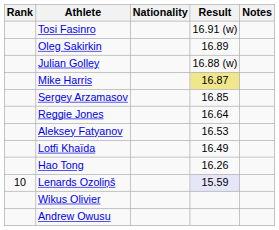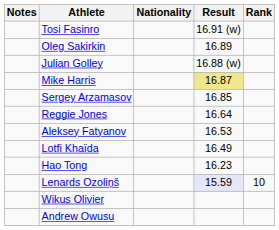 <table class="wikitable sortable" style="text-align:center">
 <tr>
-<th>Rank</th>
+<th>Notes</th>
 <th>Athlete</th>
 <th>Nationality</th>
 <th>Result</th>
-<th>Notes</th>
+<th>Rank</th>
 </tr>
 <tr>
 <td></td>
 <td align=left><a href='#'>Tosi Fasinro</a></td>
 <td align=left></td>
 <td>16.91 (w)</td>
 <td></td>
 </tr>
 <tr>
 <td></td>
 <td align=left><a href='#'>Oleg Sakirkin</a></td>
 <td align=left></td>
 <td>16.89</td>
 <td></td>
 </tr>
 <tr>
 <td></td>
 <td align=left><a href='#'>Julian Golley</a></td>
 <td align=left></td>
 <td>16.88 (w)</td>
 <td></td>
 </tr>
 <tr>
 <td></td>
 <td align=left><a href='#'>Mike Harris</a></td>
 <td align=left></td>
 <td style="background: khaki;">16.87</td>
 <td></td>
 </tr>
 <tr>
 <td></td>
 <td align=left><a href='#'>Sergey Arzamasov</a></td>
 <td align=left></td>
 <td>16.85</td>
 <td></td>
 </tr>
 <tr>
 <td></td>
 <td align=left><a href='#'>Reggie Jones</a></td>
 <td align=left></td>
 <td>16.64</td>
 <td></td>
 </tr>
 <tr>
 <td></td>
 <td align=left><a href='#'>Aleksey Fatyanov</a></td>
 <td align=left></td>
 <td>16.53</td>
 <td></td>
 </tr>
 <tr>
 <td></td>
 <td align=left><a href='#'>Lotfi Khaïda</a></td>
 <td align=left></td>
 <td>16.49</td>
 <td></td>
 </tr>
 <tr>
 <td></td>
 <td align=left><a href='#'>Hao Tong</a></td>
 <td align=left></td>
-<td>16.26</td>
+<td>16.23</td>
 <td></td>
 </tr>
 <tr>
-<td>10</td>
+<td></td>
 <td align=left><a href='#'>Lenards Ozoliņš</a></td>
 <td align=left></td>
 <td style="background: lavender;">15.59</td>
-<td></td>
+<td>10</td>
 </tr>
 <tr>
 <td></td>
 <td align=left><a href='#'>Wikus Olivier</a></td>
 <td align=left></td>
 <td></td>
 <td></td>
 </tr>
 <tr>
 <td></td>
 <td align=left><a href='#'>Andrew Owusu</a></td>
 <td align=left></td>
 <td></td>
 <td></td>
 </tr>
 </table>
